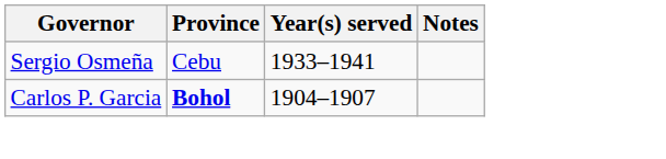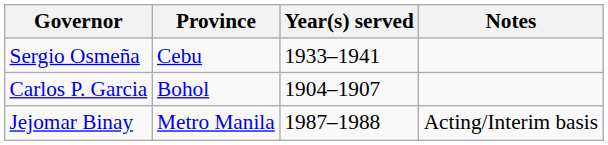 <table class="wikitable sortable">
 <tr>
 <th>Governor</th>
 <th>Province</th>
 <th>Year(s) served</th>
 <th>Notes</th>
 </tr>
 <tr>
 <td><a href='#'>Sergio Osmeña</a></td>
 <td><a href='#'>Cebu</a></td>
 <td>1933–1941</td>
 <td></td>
 </tr>
 <tr>
 <td><a href='#'>Carlos P. Garcia</a></td>
-<td><strong><a href='#'>Bohol</a></strong></td>
+<td><a href='#'>Bohol</a></td>
 <td>1904–1907</td>
 <td></td>
 </tr>
+<tr>
+<td><a href='#'>Jejomar Binay</a></td>
+<td><a href='#'>Metro Manila</a></td>
+<td>1987–1988</td>
+<td>Acting/Interim basis</td>
+</tr>
 </table>
